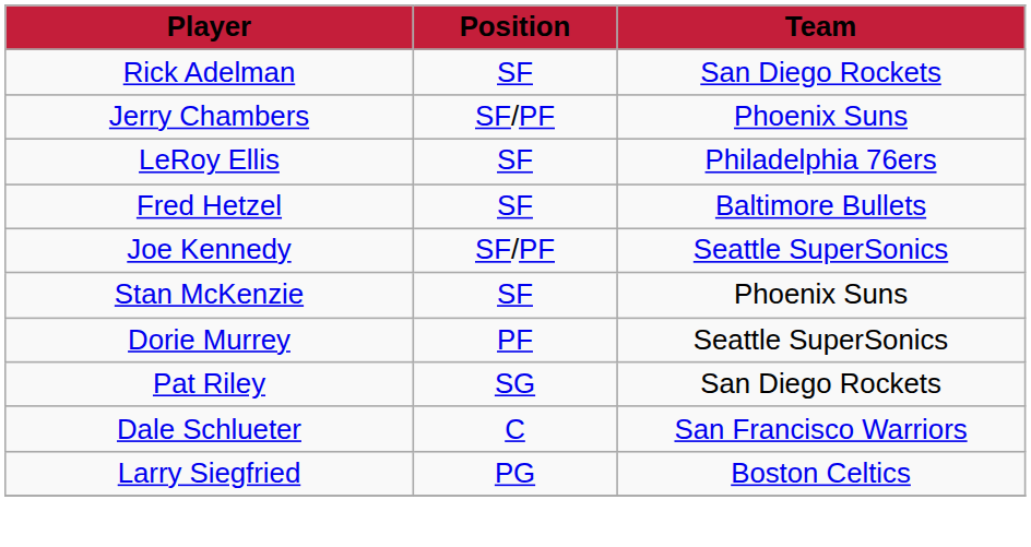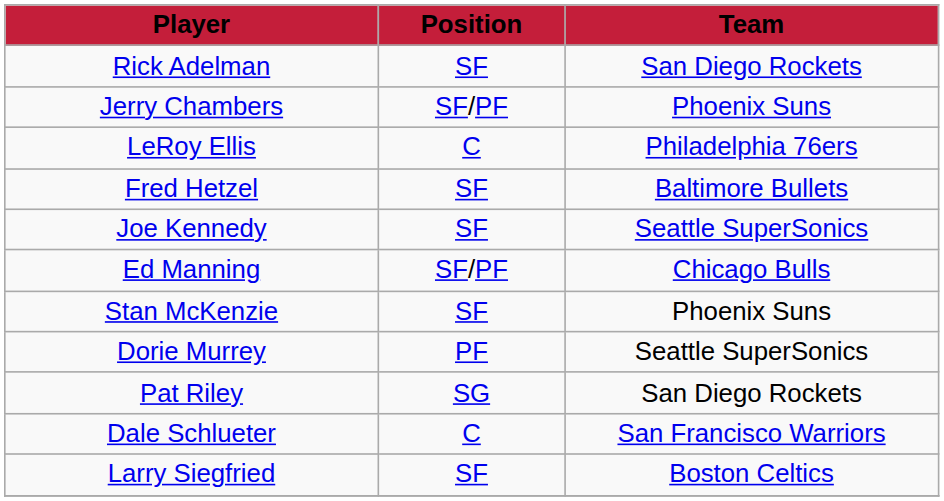 <table class="wikitable sortable sortable">
 <tr>
 <th style="background:#C41E3A;" width="30%">Player</th>
 <th style="background:#C41E3A;" width="15%">Position</th>
 <th style="background:#C41E3A;" width="30%">Team</th>
 </tr>
 <tr align="center">
 <td><a href='#'>Rick Adelman</a></td>
 <td><a href='#'>SF</a></td>
 <td><a href='#'>San Diego Rockets</a></td>
 </tr>
 <tr align="center">
 <td><a href='#'>Jerry Chambers</a></td>
 <td><a href='#'>SF</a>/<a href='#'>PF</a></td>
 <td><a href='#'>Phoenix Suns</a></td>
 </tr>
 <tr align="center">
 <td><a href='#'>LeRoy Ellis</a></td>
-<td><a href='#'>SF</a></td>
+<td><a href='#'>C</a></td>
 <td><a href='#'>Philadelphia 76ers</a></td>
 </tr>
 <tr align="center">
 <td><a href='#'>Fred Hetzel</a></td>
 <td><a href='#'>SF</a></td>
 <td><a href='#'>Baltimore Bullets</a></td>
 </tr>
 <tr align="center">
 <td><a href='#'>Joe Kennedy</a></td>
+<td><a href='#'>SF</a></td>
+<td><a href='#'>Seattle SuperSonics</a></td>
+</tr>
+<tr align="center">
+<td><a href='#'>Ed Manning</a></td>
 <td><a href='#'>SF</a>/<a href='#'>PF</a></td>
-<td><a href='#'>Seattle SuperSonics</a></td>
+<td><a href='#'>Chicago Bulls</a></td>
 </tr>
 <tr align="center">
 <td><a href='#'>Stan McKenzie</a></td>
 <td><a href='#'>SF</a></td>
 <td>Phoenix Suns</td>
 </tr>
 <tr align="center">
 <td><a href='#'>Dorie Murrey</a></td>
 <td><a href='#'>PF</a></td>
 <td>Seattle SuperSonics</td>
 </tr>
 <tr align="center">
 <td><a href='#'>Pat Riley</a></td>
 <td><a href='#'>SG</a></td>
 <td>San Diego Rockets</td>
 </tr>
 <tr align="center">
 <td><a href='#'>Dale Schlueter</a></td>
 <td><a href='#'>C</a></td>
 <td><a href='#'>San Francisco Warriors</a></td>
 </tr>
 <tr align="center">
 <td><a href='#'>Larry Siegfried</a></td>
-<td><a href='#'>PG</a></td>
+<td><a href='#'>SF</a></td>
 <td><a href='#'>Boston Celtics</a></td>
 </tr>
 <tr align="center">
 </tr>
 </table>
